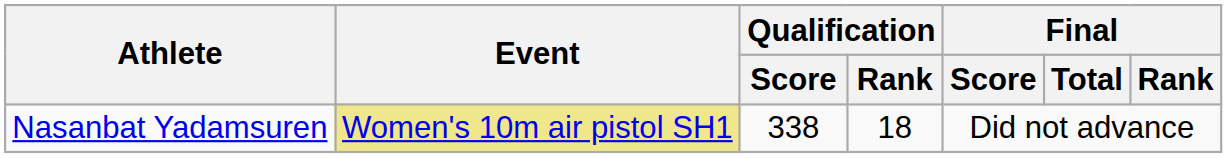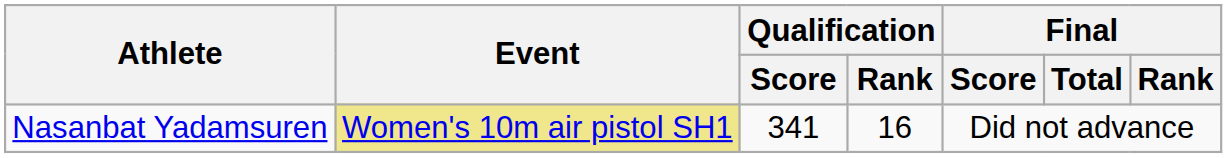 <table class=wikitable style="font-size:90%">
 <tr>
 <th rowspan="2">Athlete</th>
 <th rowspan="2">Event</th>
 <th colspan="2">Qualification</th>
 <th colspan="3">Final</th>
 </tr>
 <tr>
 <th>Score</th>
 <th>Rank</th>
 <th>Score</th>
 <th>Total</th>
 <th>Rank</th>
 </tr>
 <tr>
 <td><a href='#'>Nasanbat Yadamsuren</a></td>
 <td style="background: khaki;"><a href='#'>Women's 10m air pistol SH1</a></td>
-<td align=center>338</td>
-<td align=center>18</td>
+<td align=center>341</td>
+<td align=center>16</td>
 <td align=center colspan="3">Did not advance</td>
 </tr>
 </table>
